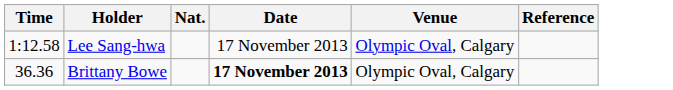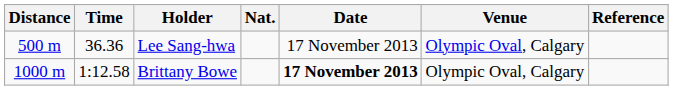 <table class="wikitable" border="1" style="text-align:center">
 <tr>
+<th>Distance</th>
 <th>Time</th>
 <th>Holder</th>
 <th>Nat.</th>
 <th>Date</th>
 <th>Venue</th>
 <th>Reference</th>
 </tr>
 <tr>
-<td>1:12.58</td>
+<td><a href='#'>500 m</a></td>
+<td>36.36</td>
 <td align=left><a href='#'>Lee Sang-hwa</a></td>
 <td></td>
 <td align=right>17 November 2013</td>
 <td align=left><a href='#'>Olympic Oval</a>, Calgary</td>
 <td></td>
 </tr>
 <tr>
-<td>36.36</td>
+<td><a href='#'>1000 m</a></td>
+<td>1:12.58</td>
 <td align=left><a href='#'>Brittany Bowe</a></td>
 <td></td>
 <td align=right><strong>17 November 2013</strong></td>
 <td align=left>Olympic Oval, Calgary</td>
 <td></td>
 </tr>
 </table>
